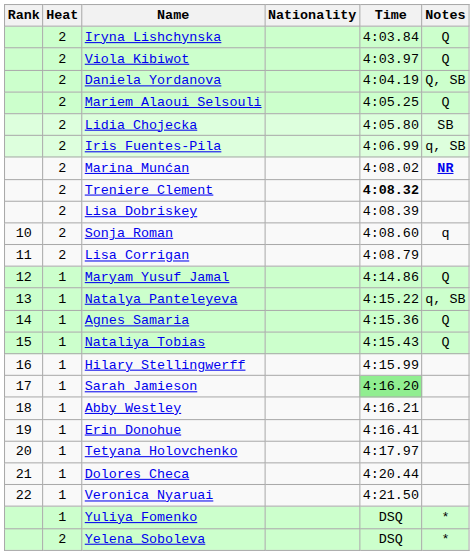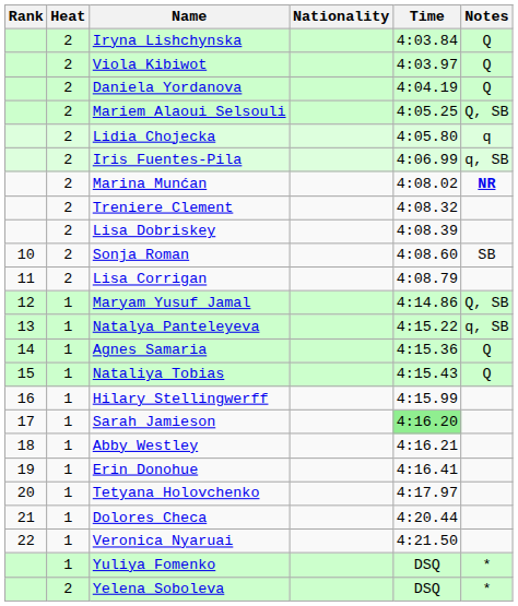 <table class="wikitable sortable" style="text-align:center">
 <tr>
 <th>Rank</th>
 <th>Heat</th>
 <th>Name</th>
 <th>Nationality</th>
 <th>Time</th>
 <th>Notes</th>
 </tr>
 <tr bgcolor=ccffcc>
 <td></td>
 <td>2</td>
 <td align=left><a href='#'>Iryna Lishchynska</a></td>
 <td align=left></td>
 <td>4:03.84</td>
 <td>Q</td>
 </tr>
 <tr bgcolor=ccffcc>
 <td></td>
 <td>2</td>
 <td align=left><a href='#'>Viola Kibiwot</a></td>
 <td align=left></td>
 <td>4:03.97</td>
 <td>Q</td>
 </tr>
 <tr bgcolor=ccffcc>
 <td></td>
 <td>2</td>
 <td align=left><a href='#'>Daniela Yordanova</a></td>
 <td align=left></td>
 <td>4:04.19</td>
-<td>Q, SB</td>
+<td>Q</td>
 </tr>
 <tr bgcolor=ccffcc>
 <td></td>
 <td>2</td>
 <td align=left><a href='#'>Mariem Alaoui Selsouli</a></td>
 <td align=left></td>
 <td>4:05.25</td>
-<td>Q</td>
+<td>Q, SB</td>
 </tr>
 <tr bgcolor=ddffdd>
 <td></td>
 <td>2</td>
 <td align=left><a href='#'>Lidia Chojecka</a></td>
 <td align=left></td>
 <td>4:05.80</td>
-<td>SB</td>
+<td>q</td>
 </tr>
 <tr bgcolor=ddffdd>
 <td></td>
 <td>2</td>
 <td align=left><a href='#'>Iris Fuentes-Pila</a></td>
 <td align=left></td>
 <td>4:06.99</td>
 <td>q, SB</td>
 </tr>
 <tr>
 <td></td>
 <td>2</td>
 <td align=left><a href='#'>Marina Munćan</a></td>
 <td align=left></td>
 <td>4:08.02</td>
 <td><strong><a href='#'>NR</a></strong></td>
 </tr>
 <tr>
 <td></td>
 <td>2</td>
 <td align=left><a href='#'>Treniere Clement</a></td>
 <td align=left></td>
-<td><strong>4:08.32</strong></td>
+<td>4:08.32</td>
 <td></td>
 </tr>
 <tr>
 <td></td>
 <td>2</td>
 <td align=left><a href='#'>Lisa Dobriskey</a></td>
 <td align=left></td>
 <td>4:08.39</td>
 <td></td>
 </tr>
 <tr>
 <td>10</td>
 <td>2</td>
 <td align=left><a href='#'>Sonja Roman</a></td>
 <td align=left></td>
 <td>4:08.60</td>
-<td>q</td>
+<td>SB</td>
 </tr>
 <tr>
 <td>11</td>
 <td>2</td>
 <td align=left><a href='#'>Lisa Corrigan</a></td>
 <td align=left></td>
 <td>4:08.79</td>
 <td></td>
 </tr>
 <tr bgcolor=ccffcc>
 <td>12</td>
 <td>1</td>
 <td align=left><a href='#'>Maryam Yusuf Jamal</a></td>
 <td align=left></td>
 <td>4:14.86</td>
-<td>Q</td>
+<td>Q, SB</td>
 </tr>
 <tr bgcolor=ccffcc>
 <td>13</td>
 <td>1</td>
 <td align=left><a href='#'>Natalya Panteleyeva</a></td>
 <td align=left></td>
 <td>4:15.22</td>
 <td>q, SB</td>
 </tr>
 <tr bgcolor=ccffcc>
 <td>14</td>
 <td>1</td>
 <td align=left><a href='#'>Agnes Samaria</a></td>
 <td align=left></td>
 <td>4:15.36</td>
 <td>Q</td>
 </tr>
 <tr bgcolor=ccffcc>
 <td>15</td>
 <td>1</td>
 <td align=left><a href='#'>Nataliya Tobias</a></td>
 <td align=left></td>
 <td>4:15.43</td>
 <td>Q</td>
 </tr>
 <tr>
 <td>16</td>
 <td>1</td>
 <td align=left><a href='#'>Hilary Stellingwerff</a></td>
 <td align=left></td>
 <td>4:15.99</td>
 <td></td>
 </tr>
 <tr>
 <td>17</td>
 <td>1</td>
 <td align=left><a href='#'>Sarah Jamieson</a></td>
 <td align=left></td>
 <td style="background: lightgreen;">4:16.20</td>
 <td></td>
 </tr>
 <tr>
 <td>18</td>
 <td>1</td>
 <td align=left><a href='#'>Abby Westley</a></td>
 <td align=left></td>
 <td>4:16.21</td>
 <td></td>
 </tr>
 <tr>
 <td>19</td>
 <td>1</td>
 <td align=left><a href='#'>Erin Donohue</a></td>
 <td align=left></td>
 <td>4:16.41</td>
 <td></td>
 </tr>
 <tr>
 <td>20</td>
 <td>1</td>
 <td align=left><a href='#'>Tetyana Holovchenko</a></td>
 <td align=left></td>
 <td>4:17.97</td>
 <td></td>
 </tr>
 <tr>
 <td>21</td>
 <td>1</td>
 <td align=left><a href='#'>Dolores Checa</a></td>
 <td align=left></td>
 <td>4:20.44</td>
 <td></td>
 </tr>
 <tr>
 <td>22</td>
 <td>1</td>
 <td align=left><a href='#'>Veronica Nyaruai</a></td>
 <td align=left></td>
 <td>4:21.50</td>
 <td></td>
 </tr>
 <tr bgcolor=ccffcc>
 <td></td>
 <td>1</td>
 <td align=left><a href='#'>Yuliya Fomenko</a></td>
 <td align=left></td>
 <td>DSQ</td>
 <td>*</td>
 </tr>
 <tr bgcolor=ccffcc>
 <td></td>
 <td>2</td>
 <td align=left><a href='#'>Yelena Soboleva</a></td>
 <td align=left></td>
 <td>DSQ</td>
 <td>*</td>
 </tr>
 </table>
